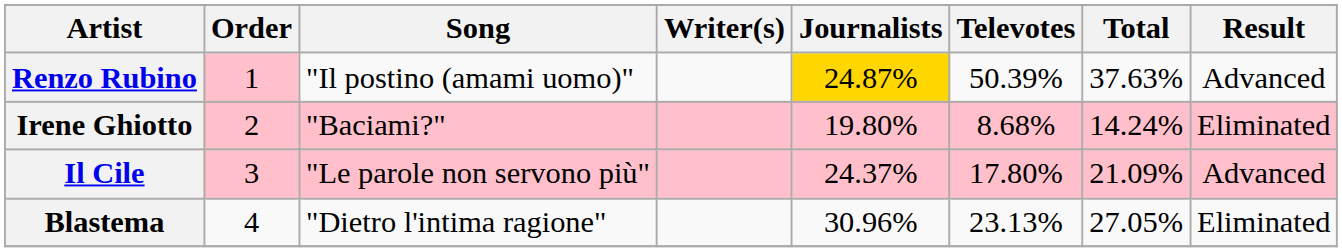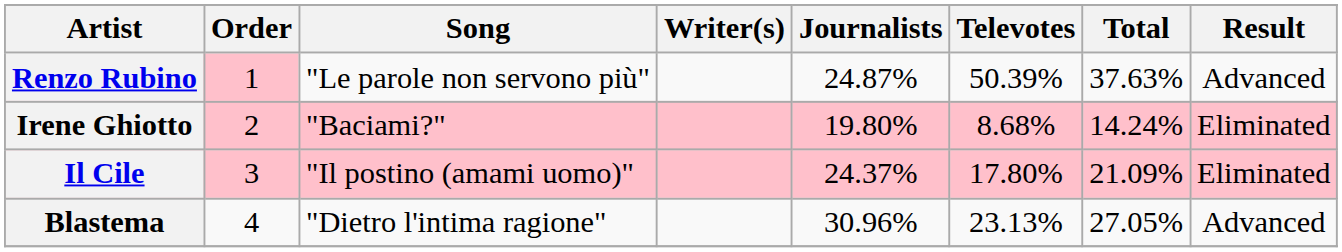 <table class="wikitable sortable plainrowheaders">
 <tr>
 </tr>
 <tr>
 <th>Artist</th>
 <th>Order</th>
 <th>Song</th>
 <th>Writer(s)</th>
 <th>Journalists</th>
 <th>Televotes</th>
 <th>Total</th>
 <th>Result</th>
 </tr>
 <tr>
 <th scope="row"><a href='#'>Renzo Rubino</a></th>
 <td style="background: pink; text-align:center;">1</td>
-<td>"Il postino (amami uomo)"</td>
+<td>"Le parole non servono più"</td>
 <td></td>
-<td style="background: gold; text-align:center;">24.87%</td>
+<td style="text-align:center;">24.87%</td>
 <td style="text-align:center;">50.39%</td>
 <td style="text-align:center;">37.63%</td>
 <td style="text-align:center;">Advanced</td>
 </tr>
 <tr style="background-color:pink;">
 <th scope="row">Irene Ghiotto</th>
 <td style="text-align:center;">2</td>
 <td>"Baciami?"</td>
 <td></td>
 <td style="text-align:center;">19.80%</td>
 <td style="text-align:center;">8.68%</td>
 <td style="text-align:center;">14.24%</td>
 <td>Eliminated</td>
 </tr>
 <tr style="background-color:pink;">
 <th scope="row"><a href='#'>Il Cile</a></th>
 <td style="text-align:center;">3</td>
-<td>"Le parole non servono più"</td>
+<td>"Il postino (amami uomo)"</td>
 <td></td>
 <td style="text-align:center;">24.37%</td>
 <td style="text-align:center;">17.80%</td>
 <td style="text-align:center;">21.09%</td>
-<td style="text-align:center;">Advanced</td>
+<td style="text-align:center;">Eliminated</td>
 </tr>
 <tr>
 <th scope="row">Blastema</th>
 <td style="text-align:center;">4</td>
 <td>"Dietro l'intima ragione"</td>
 <td></td>
 <td style="text-align:center;">30.96%</td>
 <td style="text-align:center;">23.13%</td>
 <td style="text-align:center;">27.05%</td>
-<td>Eliminated</td>
+<td style="text-align:center;">Advanced</td>
 </tr>
 <tr>
 </tr>
 </table>
